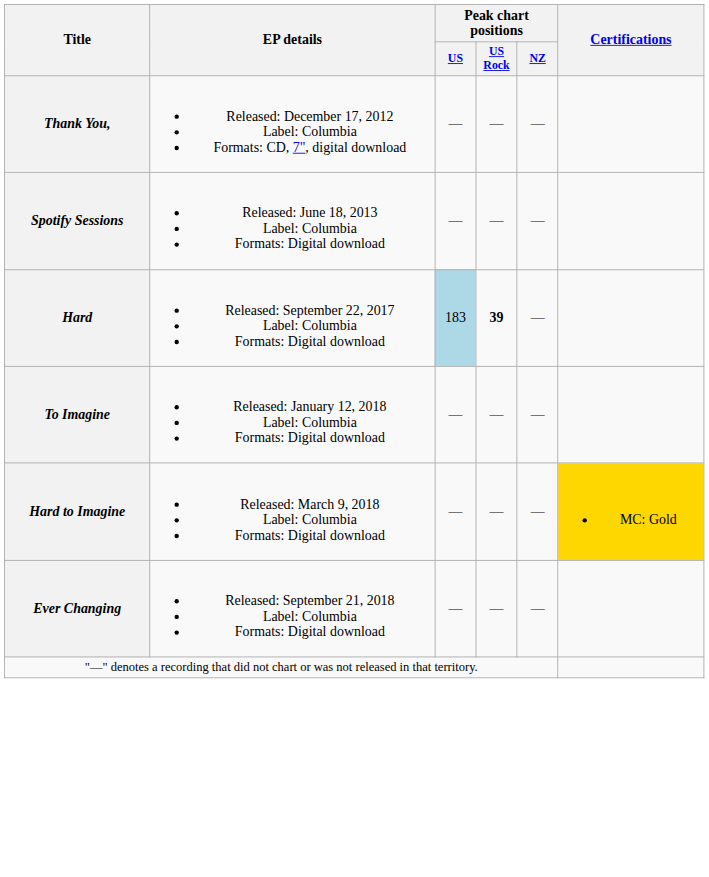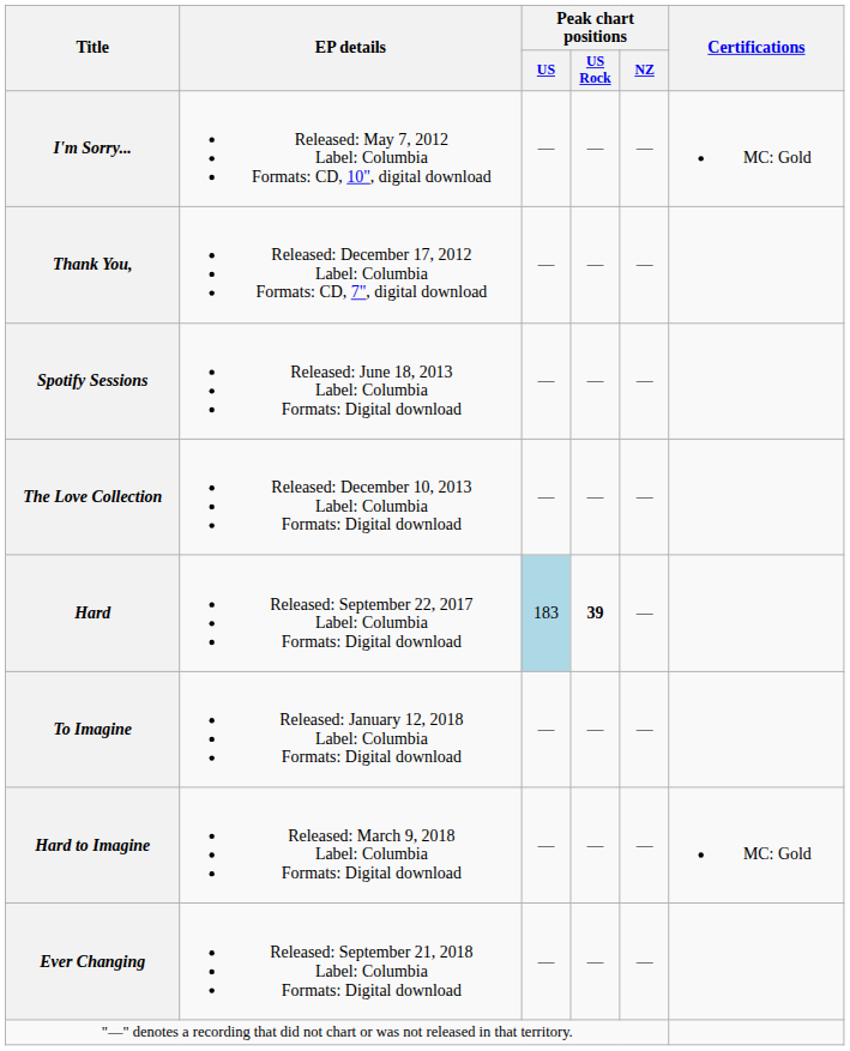 <table class="wikitable plainrowheaders" style="text-align:center;">
 <tr>
 <th scope="col" rowspan="2" style="width:10em;">Title</th>
 <th scope="col" rowspan="2" style="width:20em;">EP details</th>
 <th scope="col" colspan="3">Peak chart positions</th>
 <th scope="col" rowspan="2" style="width:10em;"><a href='#'>Certifications</a></th>
 </tr>
 <tr>
 <th scope="col" style="width:3em;font-size:85%;"><a href='#'>US</a><br></th>
 <th scope="col" style="width:3em;font-size:85%;"><a href='#'>US<br>Rock</a><br></th>
 <th scope="col" style="width:3em;font-size:85%;"><a href='#'>NZ</a><br></th>
 </tr>
 <tr>
+<th scope="row"><em>I'm Sorry...</em></th>
+<td><br><ul><li>Released: May 7, 2012</li><li>Label: Columbia</li><li>Formats: CD, <a href='#'>10"</a>, digital download</li></ul></td>
+<td>—</td>
+<td>—</td>
+<td>—</td>
+<td><br><ul><li>MC: Gold</li></ul></td>
+</tr>
+<tr>
 <th scope="row"><em>Thank You,</em></th>
 <td><br><ul><li>Released: December 17, 2012</li><li>Label: Columbia</li><li>Formats: CD, <a href='#'>7"</a>, digital download</li></ul></td>
 <td>—</td>
 <td>—</td>
 <td>—</td>
 <td></td>
 </tr>
 <tr>
 <th scope="row"><em>Spotify Sessions</em></th>
 <td><br><ul><li>Released: June 18, 2013</li><li>Label: Columbia</li><li>Formats: Digital download</li></ul></td>
+<td>—</td>
+<td>—</td>
+<td>—</td>
+<td></td>
+</tr>
+<tr>
+<th scope="row"><em>The Love Collection</em></th>
+<td><br><ul><li>Released: December 10, 2013</li><li>Label: Columbia</li><li>Formats: Digital download</li></ul></td>
 <td>—</td>
 <td>—</td>
 <td>—</td>
 <td></td>
 </tr>
 <tr>
 <th scope="row"><em>Hard</em></th>
 <td><br><ul><li>Released: September 22, 2017</li><li>Label: Columbia</li><li>Formats: Digital download</li></ul></td>
 <td style="background: lightblue;">183</td>
 <td><strong>39</strong></td>
 <td>—</td>
 <td></td>
 </tr>
 <tr>
 <th scope="row"><em>To Imagine</em></th>
 <td><br><ul><li>Released: January 12, 2018</li><li>Label: Columbia</li><li>Formats: Digital download</li></ul></td>
 <td>—</td>
 <td>—</td>
 <td>—</td>
 <td></td>
 </tr>
 <tr>
 <th scope="row"><em>Hard to Imagine</em></th>
 <td><br><ul><li>Released: March 9, 2018</li><li>Label: Columbia</li><li>Formats: Digital download</li></ul></td>
 <td>—</td>
 <td>—</td>
 <td>—</td>
-<td style="background: gold;"><br><ul><li>MC: Gold</li></ul></td>
+<td><br><ul><li>MC: Gold</li></ul></td>
 </tr>
 <tr>
 <th scope="row"><em>Ever Changing</em></th>
 <td><br><ul><li>Released: September 21, 2018</li><li>Label: Columbia</li><li>Formats: Digital download</li></ul></td>
 <td>—</td>
 <td>—</td>
 <td>—</td>
 <td></td>
 </tr>
 <tr>
 <td colspan="5" style="font-size:90%">"—" denotes a recording that did not chart or was not released in that territory.</td>
 </tr>
 </table>
